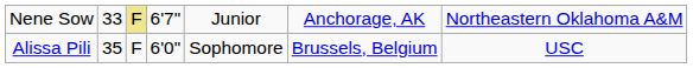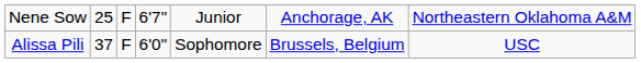 <table class="wikitable sortable" style="text-align: center">
 <tr align=center>
 </tr>
 <tr>
 <td>Nene Sow</td>
-<td>33</td>
-<td style="background: khaki;">F</td>
+<td>25</td>
+<td>F</td>
 <td>6'7"</td>
 <td>Junior</td>
 <td><a href='#'>Anchorage, AK</a></td>
 <td><a href='#'>Northeastern Oklahoma A&M</a></td>
 </tr>
 <tr>
 <td><a href='#'>Alissa Pili</a></td>
-<td>35</td>
+<td>37</td>
 <td>F</td>
 <td>6'0"</td>
 <td>Sophomore</td>
 <td><a href='#'>Brussels, Belgium</a></td>
 <td><a href='#'>USC</a></td>
 </tr>
 </table>
